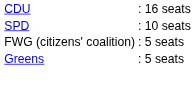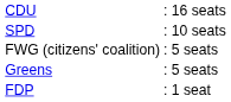 <table>
 <tr>
 <td><a href='#'>CDU</a></td>
 <td>: 16 seats</td>
 </tr>
 <tr --->
 <td><a href='#'>SPD</a></td>
 <td>: 10 seats</td>
 </tr>
 <tr --->
 <td>FWG (citizens' coalition)</td>
 <td>: 5 seats</td>
 </tr>
 <tr --->
 <td><a href='#'>Greens</a></td>
 <td>: 5 seats</td>
 </tr>
+<tr --->
+<td><a href='#'>FDP</a></td>
+<td>: 1 seat</td>
+</tr>
 </table>
